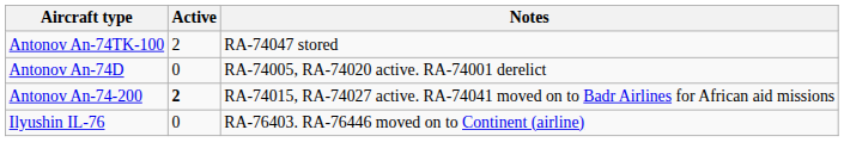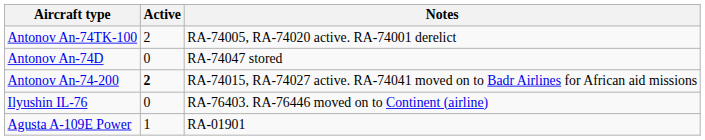 <table class="wikitable sortable">
 <tr>
 <th>Aircraft type</th>
 <th>Active</th>
 <th>Notes</th>
 </tr>
 <tr>
 <td><a href='#'>Antonov An-74TK-100</a></td>
 <td>2</td>
-<td>RA-74047 stored</td>
+<td>RA-74005, RA-74020 active. RA-74001 derelict</td>
 </tr>
 <tr>
 <td><a href='#'>Antonov An-74D</a></td>
 <td>0</td>
-<td>RA-74005, RA-74020 active. RA-74001 derelict</td>
+<td>RA-74047 stored</td>
 </tr>
 <tr>
 <td><a href='#'>Antonov An-74-200</a></td>
 <td><strong>2</strong></td>
 <td>RA-74015, RA-74027 active. RA-74041 moved on to <a href='#'>Badr Airlines</a> for African aid missions</td>
 </tr>
 <tr>
 <td><a href='#'>Ilyushin IL-76</a></td>
 <td>0</td>
 <td>RA-76403. RA-76446 moved on to <a href='#'>Continent (airline)</a></td>
 </tr>
+<tr>
+<td><a href='#'>Agusta A-109E Power</a></td>
+<td>1</td>
+<td>RA-01901</td>
+</tr>
 </table>
